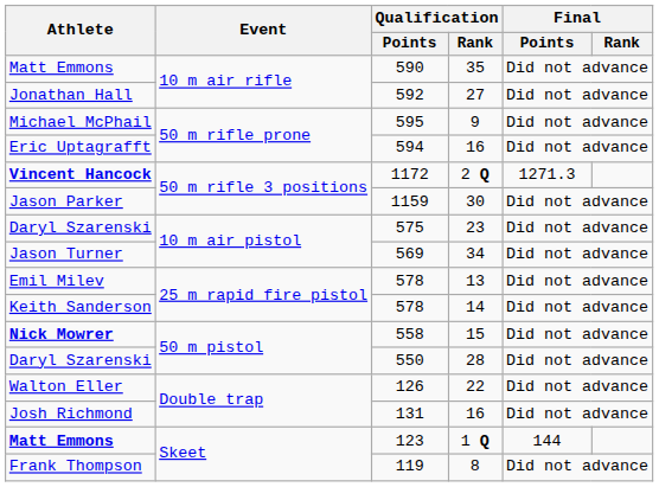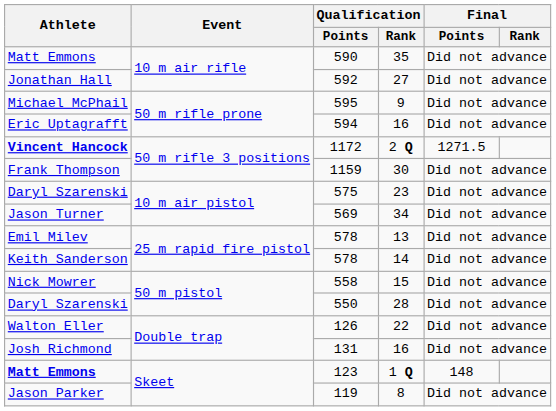 <table class=wikitable style=font-size:90%;text-align:center>
 <tr>
 <th rowspan=2>Athlete</th>
 <th rowspan=2>Event</th>
 <th colspan=2>Qualification</th>
 <th colspan=2>Final</th>
 </tr>
 <tr style=font-size:95%>
 <th>Points</th>
 <th>Rank</th>
 <th>Points</th>
 <th>Rank</th>
 </tr>
 <tr>
 <td align=left><a href='#'>Matt Emmons</a></td>
 <td align=left rowspan=2><a href='#'>10 m air rifle</a></td>
 <td>590</td>
 <td>35</td>
 <td colspan=2>Did not advance</td>
 </tr>
 <tr>
 <td align=left><a href='#'>Jonathan Hall</a></td>
 <td>592</td>
 <td>27</td>
 <td colspan=2>Did not advance</td>
 </tr>
 <tr>
 <td align=left><a href='#'>Michael McPhail</a></td>
 <td align=left rowspan=2><a href='#'>50 m rifle prone</a></td>
 <td>595</td>
 <td>9</td>
 <td colspan=2>Did not advance</td>
 </tr>
 <tr>
 <td align=left><a href='#'>Eric Uptagrafft</a></td>
 <td>594</td>
 <td>16</td>
 <td colspan=2>Did not advance</td>
 </tr>
 <tr>
 <td align=left><strong><a href='#'>Vincent Hancock</a></strong></td>
 <td align=left rowspan=2><a href='#'>50 m rifle 3 positions</a></td>
 <td>1172</td>
 <td>2 <strong>Q</strong></td>
-<td>1271.3</td>
+<td>1271.5</td>
 <td></td>
 </tr>
 <tr>
-<td align=left><a href='#'>Jason Parker</a></td>
+<td align=left><a href='#'>Frank Thompson</a></td>
 <td>1159</td>
 <td>30</td>
 <td colspan=2>Did not advance</td>
 </tr>
 <tr>
 <td align=left><a href='#'>Daryl Szarenski</a></td>
 <td align=left rowspan=2><a href='#'>10 m air pistol</a></td>
 <td>575</td>
 <td>23</td>
 <td colspan=2>Did not advance</td>
 </tr>
 <tr>
 <td align=left><a href='#'>Jason Turner</a></td>
 <td>569</td>
 <td>34</td>
 <td colspan=2>Did not advance</td>
 </tr>
 <tr>
 <td align=left><a href='#'>Emil Milev</a></td>
 <td align=left rowspan=2><a href='#'>25 m rapid fire pistol</a></td>
 <td>578</td>
 <td>13</td>
 <td colspan=2>Did not advance</td>
 </tr>
 <tr>
 <td align=left><a href='#'>Keith Sanderson</a></td>
 <td>578</td>
 <td>14</td>
 <td colspan=2>Did not advance</td>
 </tr>
 <tr>
-<td align=left><strong><a href='#'>Nick Mowrer</a></strong></td>
+<td align=left><a href='#'>Nick Mowrer</a></td>
 <td align=left rowspan=2><a href='#'>50 m pistol</a></td>
 <td>558</td>
 <td>15</td>
 <td colspan=2>Did not advance</td>
 </tr>
 <tr>
 <td align=left><a href='#'>Daryl Szarenski</a></td>
 <td>550</td>
 <td>28</td>
 <td colspan=2>Did not advance</td>
 </tr>
 <tr>
 <td align=left><a href='#'>Walton Eller</a></td>
 <td align=left rowspan=2><a href='#'>Double trap</a></td>
 <td>126</td>
 <td>22</td>
 <td colspan=2>Did not advance</td>
 </tr>
 <tr>
 <td align=left><a href='#'>Josh Richmond</a></td>
 <td>131</td>
 <td>16</td>
 <td colspan=2>Did not advance</td>
 </tr>
 <tr>
 <td align=left><strong><a href='#'>Matt Emmons</a></strong></td>
 <td align=left rowspan=2><a href='#'>Skeet</a></td>
 <td>123 </td>
 <td>1 <strong>Q</strong></td>
-<td>144 </td>
+<td>148 </td>
 <td></td>
 </tr>
 <tr>
-<td align=left><a href='#'>Frank Thompson</a></td>
+<td align=left><a href='#'>Jason Parker</a></td>
 <td>119</td>
 <td>8</td>
 <td colspan=2>Did not advance</td>
 </tr>
 </table>
